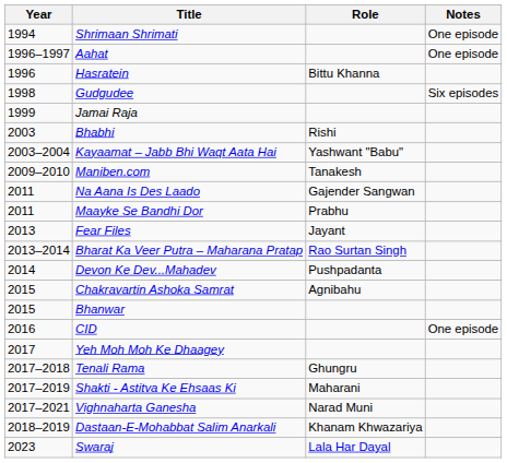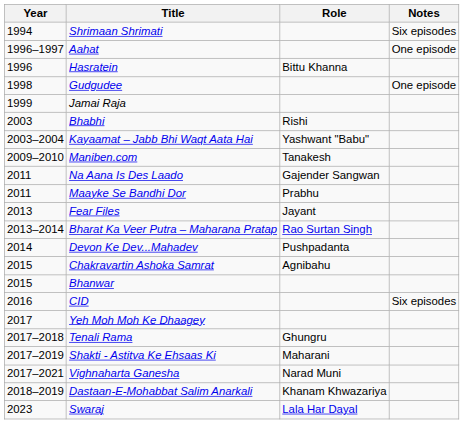 <table class="wikitable">
 <tr>
 <th>Year</th>
 <th>Title</th>
 <th>Role</th>
 <th>Notes</th>
 </tr>
 <tr>
 <td>1994</td>
 <td><em><a href='#'>Shrimaan Shrimati</a></em></td>
 <td></td>
-<td>One episode</td>
+<td>Six episodes</td>
 </tr>
 <tr>
 <td>1996–1997</td>
 <td><em><a href='#'>Aahat</a></em></td>
 <td></td>
 <td>One episode</td>
 </tr>
 <tr>
 <td>1996</td>
 <td><em><a href='#'>Hasratein</a></em></td>
 <td>Bittu Khanna</td>
 <td></td>
 </tr>
 <tr>
 <td>1998</td>
 <td><em><a href='#'>Gudgudee</a></em></td>
 <td></td>
-<td>Six episodes</td>
+<td>One episode</td>
 </tr>
 <tr>
 <td>1999</td>
 <td><em>Jamai Raja</em></td>
 <td></td>
 <td></td>
 </tr>
 <tr>
 <td>2003</td>
 <td><em><a href='#'>Bhabhi</a></em></td>
 <td>Rishi</td>
 <td></td>
 </tr>
 <tr>
 <td>2003–2004</td>
 <td><em><a href='#'>Kayaamat – Jabb Bhi Waqt Aata Hai</a></em></td>
 <td>Yashwant "Babu"</td>
 <td></td>
 </tr>
 <tr>
 <td>2009–2010</td>
 <td><em><a href='#'>Maniben.com</a></em></td>
 <td>Tanakesh</td>
 <td></td>
 </tr>
 <tr>
 <td>2011</td>
 <td><em><a href='#'>Na Aana Is Des Laado</a></em></td>
 <td>Gajender Sangwan</td>
 <td></td>
 </tr>
 <tr>
 <td>2011</td>
 <td><em><a href='#'>Maayke Se Bandhi Dor</a></em></td>
 <td>Prabhu</td>
 <td></td>
 </tr>
 <tr>
 <td>2013</td>
 <td><em><a href='#'>Fear Files</a></em></td>
 <td>Jayant</td>
 <td></td>
 </tr>
 <tr>
 <td>2013–2014</td>
 <td><em><a href='#'>Bharat Ka Veer Putra – Maharana Pratap</a></em></td>
 <td><a href='#'>Rao Surtan Singh</a></td>
 <td></td>
 </tr>
 <tr>
 <td>2014</td>
 <td><em><a href='#'>Devon Ke Dev...Mahadev</a></em></td>
 <td>Pushpadanta</td>
 <td></td>
 </tr>
 <tr>
 <td>2015</td>
 <td><em><a href='#'>Chakravartin Ashoka Samrat</a></em></td>
 <td>Agnibahu</td>
 <td></td>
 </tr>
 <tr>
 <td>2015</td>
 <td><em><a href='#'>Bhanwar</a></em></td>
 <td></td>
 <td></td>
 </tr>
 <tr>
 <td>2016</td>
 <td><em><a href='#'>CID</a></em></td>
 <td></td>
-<td>One episode</td>
+<td>Six episodes</td>
 </tr>
 <tr>
 <td>2017</td>
 <td><em><a href='#'>Yeh Moh Moh Ke Dhaagey</a></em></td>
 <td></td>
 <td></td>
 </tr>
 <tr>
 <td>2017–2018</td>
 <td><em><a href='#'>Tenali Rama</a></em></td>
 <td>Ghungru</td>
 <td></td>
 </tr>
 <tr>
 <td>2017–2019</td>
 <td><em><a href='#'>Shakti - Astitva Ke Ehsaas Ki</a></em></td>
 <td>Maharani</td>
 <td></td>
 </tr>
 <tr>
 <td>2017–2021</td>
 <td><em><a href='#'>Vighnaharta Ganesha</a></em></td>
 <td>Narad Muni</td>
 <td></td>
 </tr>
 <tr>
 <td>2018–2019</td>
 <td><em><a href='#'>Dastaan-E-Mohabbat Salim Anarkali</a></em></td>
 <td>Khanam Khwazariya</td>
 <td></td>
 </tr>
 <tr>
 <td>2023</td>
 <td><em><a href='#'>Swaraj</a></em></td>
 <td><a href='#'>Lala Har Dayal</a></td>
 <td></td>
 </tr>
 </table>
